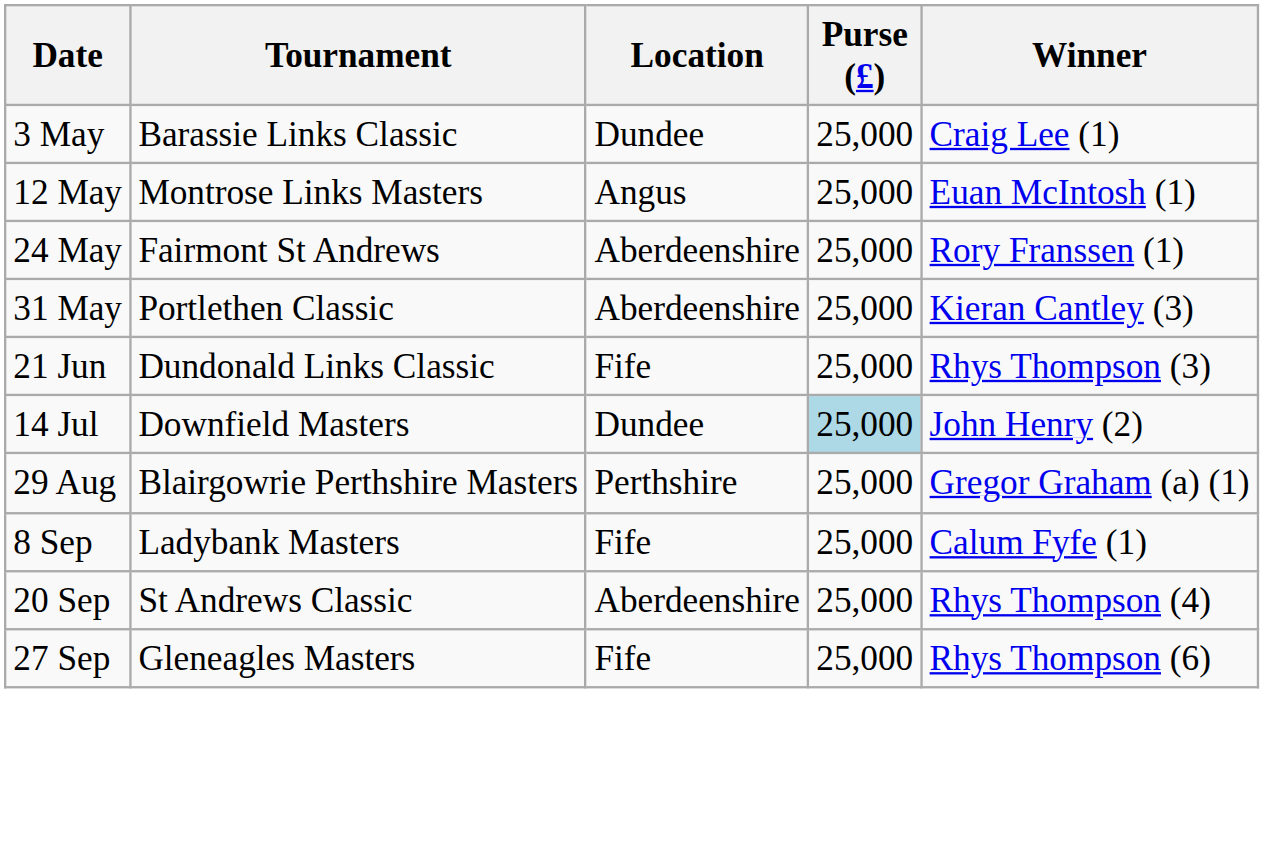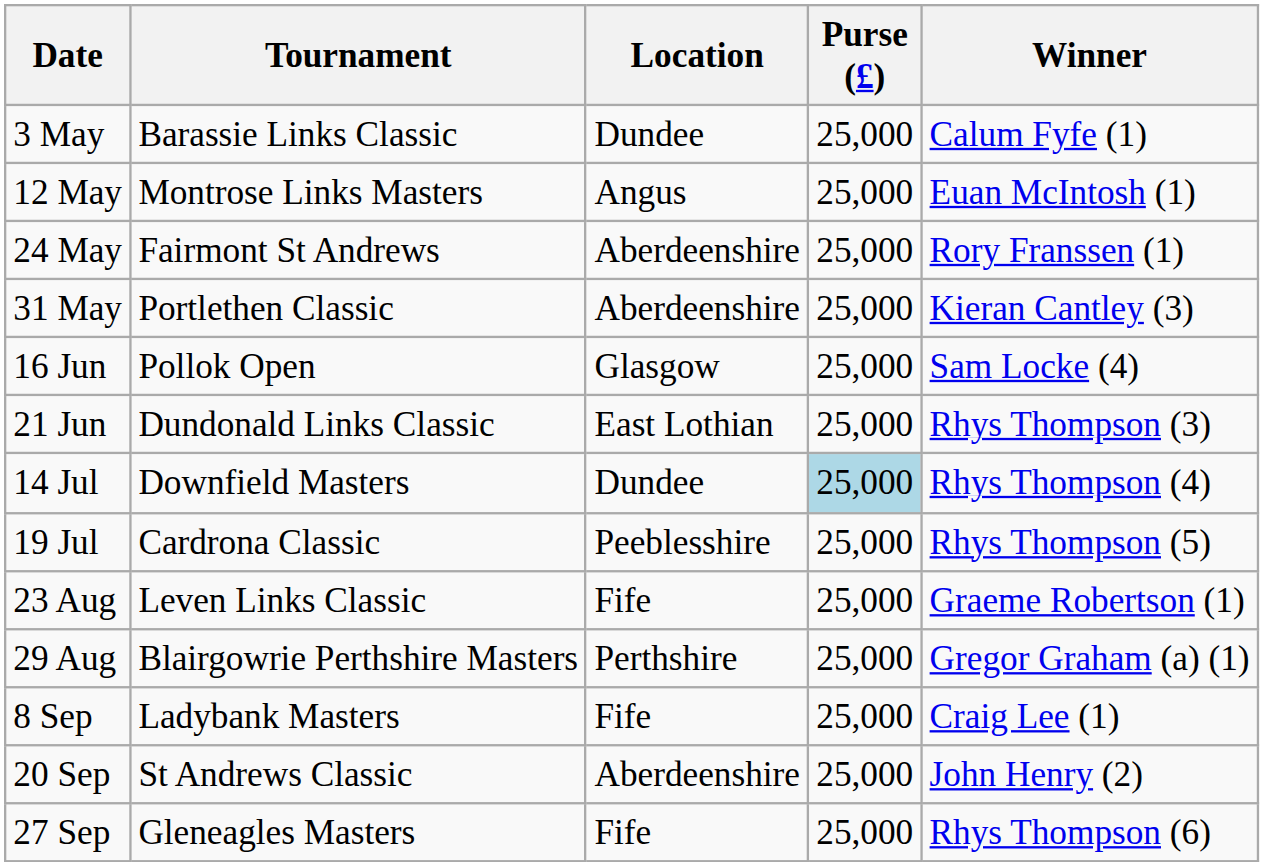 <table class="wikitable" style="font-size:95%">
 <tr>
 <th>Date</th>
 <th>Tournament</th>
 <th>Location</th>
 <th>Purse<br>(<a href='#'>£</a>)</th>
 <th>Winner</th>
 </tr>
 <tr>
 <td>3 May</td>
 <td>Barassie Links Classic</td>
 <td>Dundee</td>
 <td align=right>25,000</td>
-<td> <a href='#'>Craig Lee</a> (1)</td>
+<td> <a href='#'>Calum Fyfe</a> (1)</td>
 </tr>
 <tr>
 <td>12 May</td>
 <td>Montrose Links Masters</td>
 <td>Angus</td>
 <td align=right>25,000</td>
 <td> <a href='#'>Euan McIntosh</a> (1)</td>
 </tr>
 <tr>
 <td>24 May</td>
 <td>Fairmont St Andrews</td>
 <td>Aberdeenshire</td>
 <td align=right>25,000</td>
 <td> <a href='#'>Rory Franssen</a> (1)</td>
 </tr>
 <tr>
 <td>31 May</td>
 <td>Portlethen Classic</td>
 <td>Aberdeenshire</td>
 <td align=right>25,000</td>
 <td> <a href='#'>Kieran Cantley</a> (3)</td>
 </tr>
 <tr>
+<td>16 Jun</td>
+<td>Pollok Open</td>
+<td>Glasgow</td>
+<td align=right>25,000</td>
+<td> <a href='#'>Sam Locke</a> (4)</td>
+</tr>
+<tr>
 <td>21 Jun</td>
 <td>Dundonald Links Classic</td>
-<td>Fife</td>
+<td>East Lothian</td>
 <td align=right>25,000</td>
 <td> <a href='#'>Rhys Thompson</a> (3)</td>
 </tr>
 <tr>
 <td>14 Jul</td>
 <td>Downfield Masters</td>
 <td>Dundee</td>
 <td align=right style="background: lightblue;">25,000</td>
-<td> <a href='#'>John Henry</a> (2)</td>
+<td> <a href='#'>Rhys Thompson</a> (4)</td>
+</tr>
+<tr>
+<td>19 Jul</td>
+<td>Cardrona Classic</td>
+<td>Peeblesshire</td>
+<td align=right>25,000</td>
+<td> <a href='#'>Rhys Thompson</a> (5)</td>
+</tr>
+<tr>
+<td>23 Aug</td>
+<td>Leven Links Classic</td>
+<td>Fife</td>
+<td align=right>25,000</td>
+<td> <a href='#'>Graeme Robertson</a> (1)</td>
 </tr>
 <tr>
 <td>29 Aug</td>
 <td>Blairgowrie Perthshire Masters</td>
 <td>Perthshire</td>
 <td align=right>25,000</td>
 <td> <a href='#'>Gregor Graham</a> (a) (1)</td>
 </tr>
 <tr>
 <td>8 Sep</td>
 <td>Ladybank Masters</td>
 <td>Fife</td>
 <td align=right>25,000</td>
-<td> <a href='#'>Calum Fyfe</a> (1)</td>
+<td> <a href='#'>Craig Lee</a> (1)</td>
 </tr>
 <tr>
 <td>20 Sep</td>
 <td>St Andrews Classic</td>
 <td>Aberdeenshire</td>
 <td align=right>25,000</td>
-<td> <a href='#'>Rhys Thompson</a> (4)</td>
+<td> <a href='#'>John Henry</a> (2)</td>
 </tr>
 <tr>
 <td>27 Sep</td>
 <td>Gleneagles Masters</td>
 <td>Fife</td>
 <td align=right>25,000</td>
 <td> <a href='#'>Rhys Thompson</a> (6)</td>
 </tr>
 </table>
